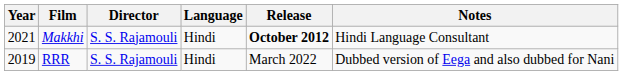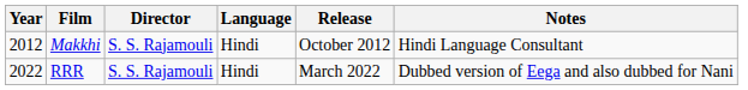 <table class="wikitable">
 <tr style="background:#ccc; text-align:center;">
 <th>Year</th>
 <th>Film</th>
 <th>Director</th>
 <th>Language</th>
 <th>Release</th>
 <th>Notes</th>
 </tr>
 <tr>
-<td rowspan="1">2021</td>
+<td rowspan="1">2012</td>
 <td><em><a href='#'>Makkhi</a></em></td>
 <td><a href='#'>S. S. Rajamouli</a></td>
 <td>Hindi</td>
-<td><strong>October 2012</strong></td>
+<td>October 2012</td>
 <td>Hindi Language Consultant</td>
 </tr>
 <tr>
-<td>2019</td>
+<td>2022</td>
 <td><a href='#'>RRR</a></td>
 <td><a href='#'>S. S. Rajamouli</a></td>
 <td>Hindi</td>
 <td>March 2022</td>
 <td>Dubbed version of <a href='#'>Eega</a> and also dubbed for Nani</td>
 </tr>
 </table>
